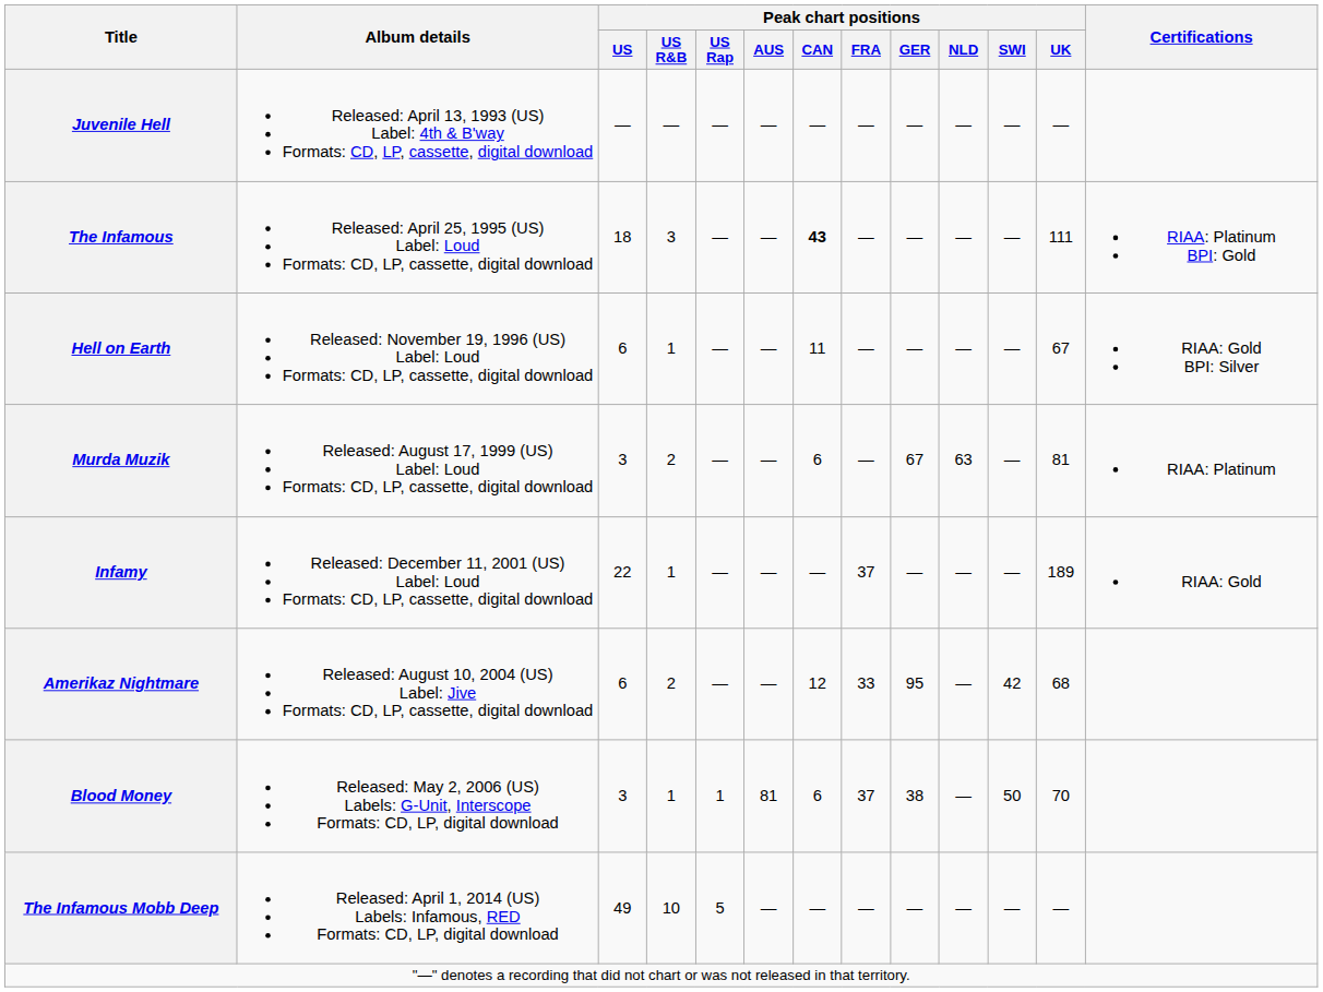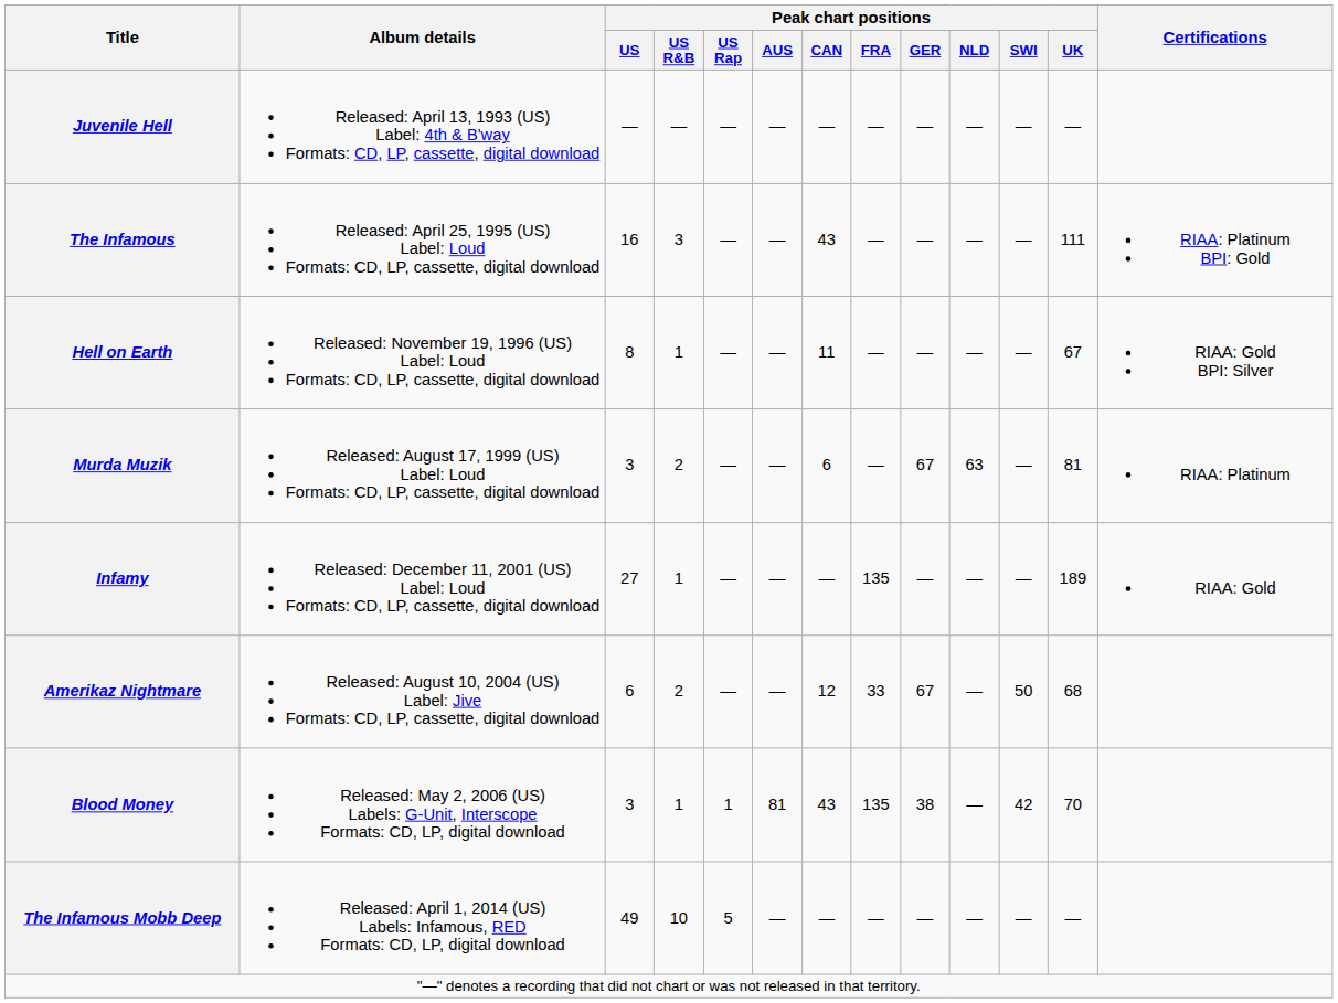 <table class="wikitable plainrowheaders" style="text-align:center;" border="1">
 <tr>
 <th scope="col" rowspan="2" style="width:14em;">Title</th>
 <th scope="col" rowspan="2" style="width:22em;">Album details</th>
 <th scope="col" colspan="10">Peak chart positions</th>
 <th scope="col" rowspan="2" style="width:14em;"><a href='#'>Certifications</a></th>
 </tr>
 <tr>
 <th scope="col" style="width:2.9em;font-size:90%;"><a href='#'>US</a><br></th>
 <th scope="col" style="width:2.9em;font-size:90%;"><a href='#'>US<br>R&B</a><br></th>
 <th scope="col" style="width:2.9em;font-size:90%;"><a href='#'>US<br>Rap</a><br></th>
 <th scope="col" style="width:2.9em;font-size:90%;"><a href='#'>AUS</a><br></th>
 <th scope="col" style="width:2.9em;font-size:90%;"><a href='#'>CAN</a><br></th>
 <th scope="col" style="width:2.9em;font-size:90%;"><a href='#'>FRA</a><br></th>
 <th scope="col" style="width:2.9em;font-size:90%;"><a href='#'>GER</a><br></th>
 <th scope="col" style="width:2.9em;font-size:90%;"><a href='#'>NLD</a><br></th>
 <th scope="col" style="width:2.9em;font-size:90%;"><a href='#'>SWI</a><br></th>
 <th scope="col" style="width:2.9em;font-size:90%;"><a href='#'>UK</a><br></th>
 </tr>
 <tr>
 <th scope="row"><em><a href='#'>Juvenile Hell</a></em></th>
 <td><br><ul><li>Released: April 13, 1993 <span>(US)</span></li><li>Label: <a href='#'>4th & B'way</a></li><li>Formats: <a href='#'>CD</a>, <a href='#'>LP</a>, <a href='#'>cassette</a>, <a href='#'>digital download</a></li></ul></td>
 <td>—</td>
 <td>—</td>
 <td>—</td>
 <td>—</td>
 <td>—</td>
 <td>—</td>
 <td>—</td>
 <td>—</td>
 <td>—</td>
 <td>—</td>
 <td></td>
 </tr>
 <tr>
 <th scope="row"><em><a href='#'>The Infamous</a></em></th>
 <td><br><ul><li>Released: April 25, 1995 <span>(US)</span></li><li>Label: <a href='#'>Loud</a></li><li>Formats: CD, LP, cassette, digital download</li></ul></td>
-<td>18</td>
+<td>16</td>
 <td>3</td>
 <td>—</td>
 <td>—</td>
-<td><strong>43</strong></td>
+<td>43</td>
 <td>—</td>
 <td>—</td>
 <td>—</td>
 <td>—</td>
 <td>111</td>
 <td><br><ul><li><a href='#'>RIAA</a>: Platinum</li><li><a href='#'>BPI</a>: Gold</li></ul></td>
 </tr>
 <tr>
 <th scope="row"><em><a href='#'>Hell on Earth</a></em></th>
 <td><br><ul><li>Released: November 19, 1996 <span>(US)</span></li><li>Label: Loud</li><li>Formats: CD, LP, cassette, digital download</li></ul></td>
-<td>6</td>
+<td>8</td>
 <td>1</td>
 <td>—</td>
 <td>—</td>
 <td>11</td>
 <td>—</td>
 <td>—</td>
 <td>—</td>
 <td>—</td>
 <td>67</td>
 <td><br><ul><li>RIAA: Gold</li><li>BPI: Silver</li></ul></td>
 </tr>
 <tr>
 <th scope="row"><em><a href='#'>Murda Muzik</a></em></th>
 <td><br><ul><li>Released: August 17, 1999 <span>(US)</span></li><li>Label: Loud</li><li>Formats: CD, LP, cassette, digital download</li></ul></td>
 <td>3</td>
 <td>2</td>
 <td>—</td>
 <td>—</td>
 <td>6</td>
 <td>—</td>
 <td>67</td>
 <td>63</td>
 <td>—</td>
 <td>81</td>
 <td><br><ul><li>RIAA: Platinum</li></ul></td>
 </tr>
 <tr>
 <th scope="row"><em><a href='#'>Infamy</a></em></th>
 <td><br><ul><li>Released: December 11, 2001 <span>(US)</span></li><li>Label: Loud</li><li>Formats: CD, LP, cassette, digital download</li></ul></td>
-<td>22</td>
+<td>27</td>
 <td>1</td>
 <td>—</td>
 <td>—</td>
 <td>—</td>
-<td>37</td>
+<td>135</td>
 <td>—</td>
 <td>—</td>
 <td>—</td>
 <td>189</td>
 <td><br><ul><li>RIAA: Gold</li></ul></td>
 </tr>
 <tr>
 <th scope="row"><em><a href='#'>Amerikaz Nightmare</a></em></th>
 <td><br><ul><li>Released: August 10, 2004 <span>(US)</span></li><li>Label: <a href='#'>Jive</a></li><li>Formats: CD, LP, cassette, digital download</li></ul></td>
 <td>6</td>
 <td>2</td>
 <td>—</td>
 <td>—</td>
 <td>12</td>
 <td>33</td>
-<td>95</td>
+<td>67</td>
 <td>—</td>
-<td>42</td>
+<td>50</td>
 <td>68</td>
 <td></td>
 </tr>
 <tr>
 <th scope="row"><em><a href='#'>Blood Money</a></em></th>
 <td><br><ul><li>Released: May 2, 2006 <span>(US)</span></li><li>Labels: <a href='#'>G-Unit</a>, <a href='#'>Interscope</a></li><li>Formats: CD, LP, digital download</li></ul></td>
 <td>3</td>
 <td>1</td>
 <td>1</td>
 <td>81</td>
-<td>6</td>
-<td>37</td>
+<td>43</td>
+<td>135</td>
 <td>38</td>
 <td>—</td>
-<td>50</td>
+<td>42</td>
 <td>70</td>
 <td></td>
 </tr>
 <tr>
 <th scope="row"><em><a href='#'>The Infamous Mobb Deep</a></em></th>
 <td><br><ul><li>Released: April 1, 2014 <span>(US)</span></li><li>Labels: Infamous, <a href='#'>RED</a></li><li>Formats: CD, LP, digital download</li></ul></td>
 <td>49</td>
 <td>10</td>
 <td>5</td>
 <td>—</td>
 <td>—</td>
 <td>—</td>
 <td>—</td>
 <td>—</td>
 <td>—</td>
 <td>—</td>
 <td></td>
 </tr>
 <tr>
 <td colspan="14" style="font-size:90%">"—" denotes a recording that did not chart or was not released in that territory.</td>
 </tr>
 </table>
